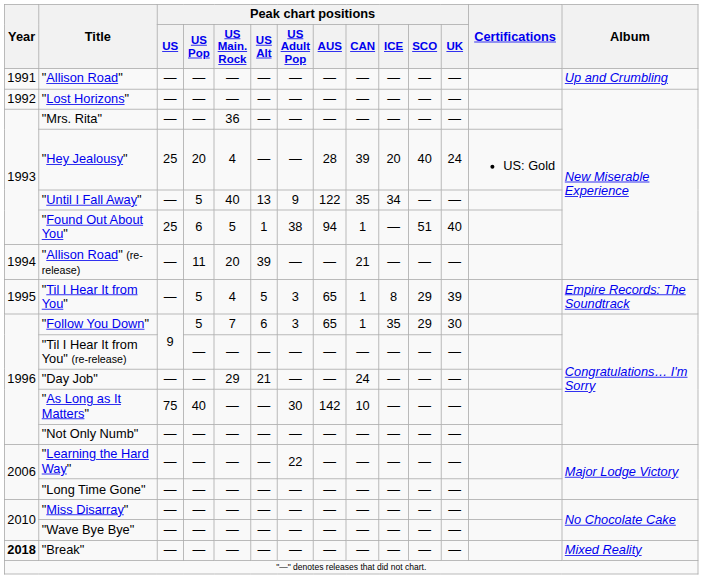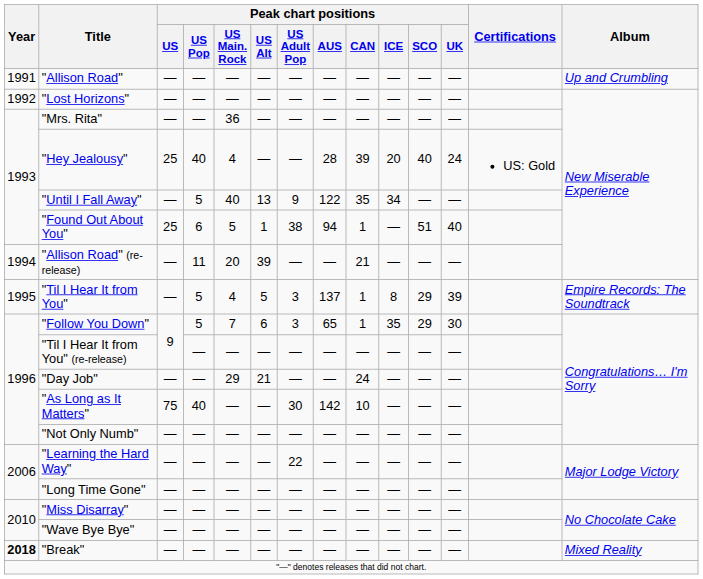 <table class="wikitable">
 <tr>
 <th rowspan="2">Year</th>
 <th rowspan="2" style="width:20em;">Title</th>
 <th colspan="10">Peak chart positions</th>
 <th scope="col" rowspan="2" style="width:8em;"><a href='#'>Certifications</a></th>
 <th rowspan="2" style="width:250px;">Album</th>
 </tr>
 <tr>
 <th style="width:3em;font-size:90%"><a href='#'>US</a><br></th>
 <th style="width:3em;font-size:90%"><a href='#'>US Pop</a><br></th>
 <th style="width:3em;font-size:90%"><a href='#'>US Main. Rock</a><br></th>
 <th style="width:3em;font-size:90%"><a href='#'>US<br>Alt</a><br></th>
 <th style="width:3em;font-size:90%"><a href='#'>US Adult Pop</a><br></th>
 <th style="width:3em;font-size:90%"><a href='#'>AUS</a><br></th>
 <th style="width:3em;font-size:90%"><a href='#'>CAN</a><br></th>
 <th style="width:3em;font-size:90%"><a href='#'>ICE</a><br></th>
 <th style="width:3em;font-size:90%"><a href='#'>SCO</a><br></th>
 <th style="width:3em;font-size:90%"><a href='#'>UK</a><br></th>
 </tr>
 <tr>
 <td style="text-align:center;">1991</td>
 <td>"<a href='#'>Allison Road</a>"</td>
 <td style="text-align:center;">—</td>
 <td style="text-align:center;">—</td>
 <td style="text-align:center;">—</td>
 <td style="text-align:center;">—</td>
 <td style="text-align:center;">—</td>
 <td style="text-align:center;">—</td>
 <td style="text-align:center;">—</td>
 <td style="text-align:center;">—</td>
 <td style="text-align:center;">—</td>
 <td style="text-align:center;">—</td>
 <td></td>
 <td><em><a href='#'>Up and Crumbling</a></em></td>
 </tr>
 <tr>
 <td style="text-align:center;">1992</td>
 <td>"<a href='#'>Lost Horizons</a>"</td>
 <td style="text-align:center;">—</td>
 <td style="text-align:center;">—</td>
 <td style="text-align:center;">—</td>
 <td style="text-align:center;">—</td>
 <td style="text-align:center;">—</td>
 <td style="text-align:center;">—</td>
 <td style="text-align:center;">—</td>
 <td style="text-align:center;">—</td>
 <td style="text-align:center;">—</td>
 <td style="text-align:center;">—</td>
 <td></td>
 <td rowspan="6"><em><a href='#'>New Miserable Experience</a></em></td>
 </tr>
 <tr>
 <td style="text-align:center;" rowspan="4">1993</td>
 <td>"Mrs. Rita"</td>
 <td style="text-align:center;">—</td>
 <td style="text-align:center;">—</td>
 <td style="text-align:center;">36</td>
 <td style="text-align:center;">—</td>
 <td style="text-align:center;">—</td>
 <td style="text-align:center;">—</td>
 <td style="text-align:center;">—</td>
 <td style="text-align:center;">—</td>
 <td style="text-align:center;">—</td>
 <td style="text-align:center;">—</td>
 <td></td>
 </tr>
 <tr>
 <td>"<a href='#'>Hey Jealousy</a>"</td>
 <td style="text-align:center;">25</td>
-<td style="text-align:center;">20</td>
+<td style="text-align:center;">40</td>
 <td style="text-align:center;">4</td>
 <td style="text-align:center;">—</td>
 <td style="text-align:center;">—</td>
 <td style="text-align:center;">28</td>
 <td style="text-align:center;">39</td>
 <td style="text-align:center;">20</td>
 <td style="text-align:center;">40</td>
 <td style="text-align:center;">24</td>
 <td><br><ul><li>US: Gold</li></ul></td>
 </tr>
 <tr>
 <td>"<a href='#'>Until I Fall Away</a>"</td>
 <td style="text-align:center;">—</td>
 <td style="text-align:center;">5</td>
 <td style="text-align:center;">40</td>
 <td style="text-align:center;">13</td>
 <td style="text-align:center;">9</td>
 <td style="text-align:center;">122</td>
 <td style="text-align:center;">35</td>
 <td style="text-align:center;">34</td>
 <td style="text-align:center;">—</td>
 <td style="text-align:center;">—</td>
 <td></td>
 </tr>
 <tr>
 <td>"<a href='#'>Found Out About You</a>"</td>
 <td style="text-align:center;">25</td>
 <td style="text-align:center;">6</td>
 <td style="text-align:center;">5</td>
 <td style="text-align:center;">1</td>
 <td style="text-align:center;">38</td>
 <td style="text-align:center;">94</td>
 <td style="text-align:center;">1</td>
 <td style="text-align:center;">—</td>
 <td style="text-align:center;">51</td>
 <td style="text-align:center;">40</td>
 <td></td>
 </tr>
 <tr>
 <td style="text-align:center;" rowspan="1">1994</td>
 <td>"<a href='#'>Allison Road</a>" <small>(re-release)</small></td>
 <td style="text-align:center;">—</td>
 <td style="text-align:center;">11</td>
 <td style="text-align:center;">20</td>
 <td style="text-align:center;">39</td>
 <td style="text-align:center;">—</td>
 <td style="text-align:center;">—</td>
 <td style="text-align:center;">21</td>
 <td style="text-align:center;">—</td>
 <td style="text-align:center;">—</td>
 <td style="text-align:center;">—</td>
 <td></td>
 </tr>
 <tr>
 <td style="text-align:center;">1995</td>
 <td>"<a href='#'>Til I Hear It from You</a>"</td>
 <td style="text-align:center;">—</td>
 <td style="text-align:center;">5</td>
 <td style="text-align:center;">4</td>
 <td style="text-align:center;">5</td>
 <td style="text-align:center;">3</td>
-<td style="text-align:center;">65</td>
+<td style="text-align:center;">137</td>
 <td style="text-align:center;">1</td>
 <td style="text-align:center;">8</td>
 <td style="text-align:center;">29</td>
 <td style="text-align:center;">39</td>
 <td></td>
 <td><em><a href='#'>Empire Records: The Soundtrack</a></em></td>
 </tr>
 <tr>
 <td style="text-align:center;" rowspan="5">1996</td>
 <td>"<a href='#'>Follow You Down</a>"</td>
 <td style="text-align:center;" rowspan="2">9</td>
 <td style="text-align:center;">5</td>
 <td style="text-align:center;">7</td>
 <td style="text-align:center;">6</td>
 <td style="text-align:center;">3</td>
 <td style="text-align:center;">65</td>
 <td style="text-align:center;">1</td>
 <td style="text-align:center;">35</td>
 <td style="text-align:center;">29</td>
 <td style="text-align:center;">30</td>
 <td></td>
 <td rowspan="5"><em><a href='#'>Congratulations… I'm Sorry</a></em></td>
 </tr>
 <tr>
 <td>"Til I Hear It from You" <small>(re-release)</small></td>
 <td style="text-align:center;">—</td>
 <td style="text-align:center;">—</td>
 <td style="text-align:center;">—</td>
 <td style="text-align:center;">—</td>
 <td style="text-align:center;">—</td>
 <td style="text-align:center;">—</td>
 <td style="text-align:center;">—</td>
 <td style="text-align:center;">—</td>
 <td style="text-align:center;">—</td>
 <td></td>
 </tr>
 <tr>
 <td>"Day Job"</td>
 <td style="text-align:center;">—</td>
 <td style="text-align:center;">—</td>
 <td style="text-align:center;">29</td>
 <td style="text-align:center;">21</td>
 <td style="text-align:center;">—</td>
 <td style="text-align:center;">—</td>
 <td style="text-align:center;">24</td>
 <td style="text-align:center;">—</td>
 <td style="text-align:center;">—</td>
 <td style="text-align:center;">—</td>
 <td></td>
 </tr>
 <tr>
 <td>"<a href='#'>As Long as It Matters</a>"</td>
 <td style="text-align:center;">75</td>
 <td style="text-align:center;">40</td>
 <td style="text-align:center;">—</td>
 <td style="text-align:center;">—</td>
 <td style="text-align:center;">30</td>
 <td style="text-align:center;">142</td>
 <td style="text-align:center;">10</td>
 <td style="text-align:center;">—</td>
 <td style="text-align:center;">—</td>
 <td style="text-align:center;">—</td>
 <td></td>
 </tr>
 <tr>
 <td>"Not Only Numb"</td>
 <td style="text-align:center;">—</td>
 <td style="text-align:center;">—</td>
 <td style="text-align:center;">—</td>
 <td style="text-align:center;">—</td>
 <td style="text-align:center;">—</td>
 <td style="text-align:center;">—</td>
 <td style="text-align:center;">—</td>
 <td style="text-align:center;">—</td>
 <td style="text-align:center;">—</td>
 <td style="text-align:center;">—</td>
 <td></td>
 </tr>
 <tr>
 <td style="text-align:center;" rowspan="2">2006</td>
 <td>"<a href='#'>Learning the Hard Way</a>"</td>
 <td style="text-align:center;">—</td>
 <td style="text-align:center;">—</td>
 <td style="text-align:center;">—</td>
 <td style="text-align:center;">—</td>
 <td style="text-align:center;">22</td>
 <td style="text-align:center;">—</td>
 <td style="text-align:center;">—</td>
 <td style="text-align:center;">—</td>
 <td style="text-align:center;">—</td>
 <td style="text-align:center;">—</td>
 <td></td>
 <td rowspan="2"><em><a href='#'>Major Lodge Victory</a></em></td>
 </tr>
 <tr>
 <td>"Long Time Gone"</td>
 <td style="text-align:center;">—</td>
 <td style="text-align:center;">—</td>
 <td style="text-align:center;">—</td>
 <td style="text-align:center;">—</td>
 <td style="text-align:center;">—</td>
 <td style="text-align:center;">—</td>
 <td style="text-align:center;">—</td>
 <td style="text-align:center;">—</td>
 <td style="text-align:center;">—</td>
 <td style="text-align:center;">—</td>
 <td></td>
 </tr>
 <tr>
 <td style="text-align:center;" rowspan="2">2010</td>
 <td>"<a href='#'>Miss Disarray</a>"</td>
 <td style="text-align:center;">—</td>
 <td style="text-align:center;">—</td>
 <td style="text-align:center;">—</td>
 <td style="text-align:center;">—</td>
 <td style="text-align:center;">—</td>
 <td style="text-align:center;">—</td>
 <td style="text-align:center;">—</td>
 <td style="text-align:center;">—</td>
 <td style="text-align:center;">—</td>
 <td style="text-align:center;">—</td>
 <td></td>
 <td rowspan="2"><em><a href='#'>No Chocolate Cake</a></em></td>
 </tr>
 <tr>
 <td>"Wave Bye Bye"</td>
 <td style="text-align:center;">—</td>
 <td style="text-align:center;">—</td>
 <td style="text-align:center;">—</td>
 <td style="text-align:center;">—</td>
 <td style="text-align:center;">—</td>
 <td style="text-align:center;">—</td>
 <td style="text-align:center;">—</td>
 <td style="text-align:center;">—</td>
 <td style="text-align:center;">—</td>
 <td style="text-align:center;">—</td>
 <td></td>
 </tr>
 <tr>
 <td style="text-align:center;" rowspan="1"><strong>2018</strong></td>
 <td>"Break"</td>
 <td style="text-align:center;">—</td>
 <td style="text-align:center;">—</td>
 <td style="text-align:center;">—</td>
 <td style="text-align:center;">—</td>
 <td style="text-align:center;">—</td>
 <td style="text-align:center;">—</td>
 <td style="text-align:center;">—</td>
 <td style="text-align:center;">—</td>
 <td style="text-align:center;">—</td>
 <td style="text-align:center;">—</td>
 <td></td>
 <td rowspan="1"><em><a href='#'>Mixed Reality</a></em></td>
 </tr>
 <tr>
 <td colspan="15" style="text-align:center; font-size:8pt;">"—" denotes releases that did not chart.</td>
 </tr>
 </table>
